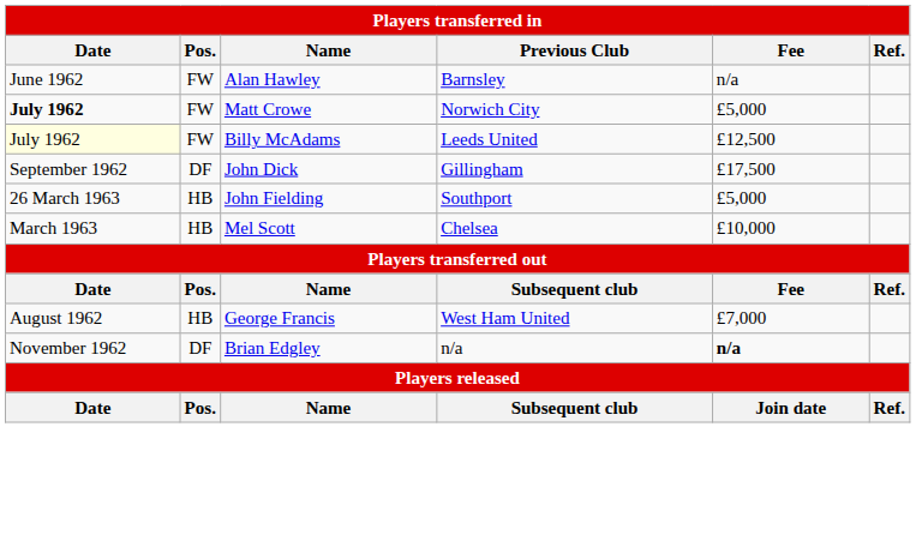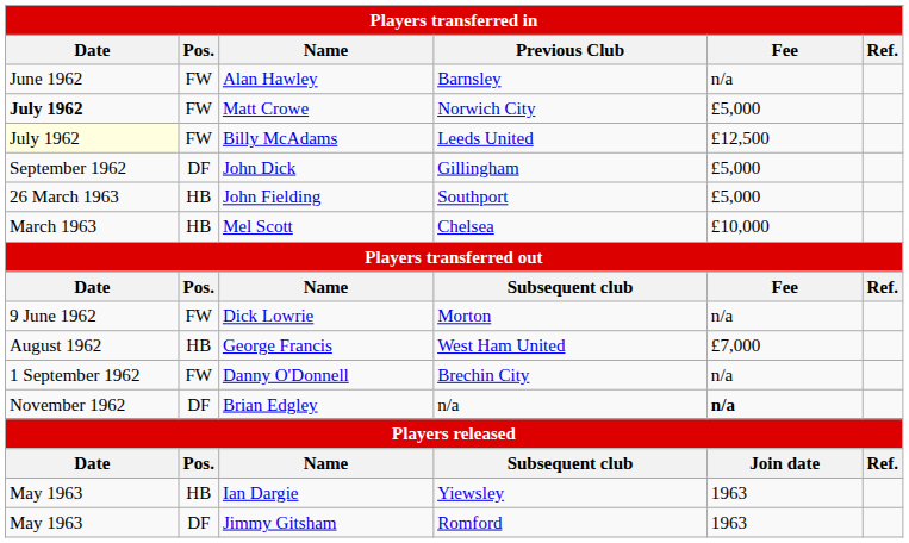 <table style="font-size:95%;" class="wikitable">
 <tr>
 <th style="background:#d00; color:white; text-align:center;" colspan="6">Players transferred in</th>
 </tr>
 <tr>
 <th style="width:140px;">Date</th>
 <th style="width:25px;">Pos.</th>
 <th style="width:175px;">Name</th>
 <th style="width:225px;">Previous Club</th>
 <th style="width:125px;">Fee</th>
 <th style="width:25px;">Ref.</th>
 </tr>
 <tr>
 <td>June 1962</td>
 <td style="text-align:center;">FW</td>
 <td> <a href='#'>Alan Hawley</a></td>
 <td> <a href='#'>Barnsley</a></td>
 <td>n/a</td>
 <td></td>
 </tr>
 <tr>
 <td><strong>July 1962</strong></td>
 <td style="text-align:center;">FW</td>
 <td> <a href='#'>Matt Crowe</a></td>
 <td> <a href='#'>Norwich City</a></td>
 <td>£5,000</td>
 <td></td>
 </tr>
 <tr>
 <td style="background: lightyellow;">July 1962</td>
 <td style="text-align:center;">FW</td>
 <td> <a href='#'>Billy McAdams</a></td>
 <td> <a href='#'>Leeds United</a></td>
 <td>£12,500</td>
 <td></td>
 </tr>
 <tr>
 <td>September 1962</td>
 <td style="text-align:center;">DF</td>
 <td> <a href='#'>John Dick</a></td>
 <td> <a href='#'>Gillingham</a></td>
-<td>£17,500</td>
+<td>£5,000</td>
 <td></td>
 </tr>
 <tr>
 <td>26 March 1963</td>
 <td style="text-align:center;">HB</td>
 <td> <a href='#'>John Fielding</a></td>
 <td> <a href='#'>Southport</a></td>
 <td>£5,000</td>
 <td></td>
 </tr>
 <tr>
 <td>March 1963</td>
 <td style="text-align:center;">HB</td>
 <td> <a href='#'>Mel Scott</a></td>
 <td> <a href='#'>Chelsea</a></td>
 <td>£10,000</td>
 <td></td>
 </tr>
 <tr>
 <th style="background:#d00; color:white; text-align:center;" colspan="6">Players transferred out</th>
 </tr>
 <tr>
 <th>Date</th>
 <th>Pos.</th>
 <th>Name</th>
 <th>Subsequent club</th>
 <th>Fee</th>
 <th>Ref.</th>
 </tr>
 <tr>
+<td>9 June 1962</td>
+<td style="text-align:center;">FW</td>
+<td> <a href='#'>Dick Lowrie</a></td>
+<td> <a href='#'>Morton</a></td>
+<td>n/a</td>
+<td></td>
+</tr>
+<tr>
 <td>August 1962</td>
 <td style="text-align:center;">HB</td>
 <td> <a href='#'>George Francis</a></td>
 <td> <a href='#'>West Ham United</a></td>
 <td>£7,000</td>
+<td></td>
+</tr>
+<tr>
+<td>1 September 1962</td>
+<td style="text-align:center;">FW</td>
+<td> <a href='#'>Danny O'Donnell</a></td>
+<td> <a href='#'>Brechin City</a></td>
+<td>n/a</td>
 <td></td>
 </tr>
 <tr>
 <td>November 1962</td>
 <td style="text-align:center;">DF</td>
 <td> <a href='#'>Brian Edgley</a></td>
 <td>n/a</td>
 <td><strong>n/a</strong></td>
 <td></td>
 </tr>
 <tr>
 <th style="background:#d00; color:white; text-align:center;" colspan="6">Players released</th>
 </tr>
 <tr>
 <th>Date</th>
 <th>Pos.</th>
 <th>Name</th>
 <th>Subsequent club</th>
 <th>Join date</th>
 <th>Ref.</th>
 </tr>
+<tr>
+<td>May 1963</td>
+<td style="text-align:center;">HB</td>
+<td> <a href='#'>Ian Dargie</a></td>
+<td> <a href='#'>Yiewsley</a></td>
+<td>1963</td>
+<td></td>
+</tr>
+<tr>
+<td>May 1963</td>
+<td style="text-align:center;">DF</td>
+<td> <a href='#'>Jimmy Gitsham</a></td>
+<td> <a href='#'>Romford</a></td>
+<td>1963</td>
+<td></td>
+</tr>
 </table>
